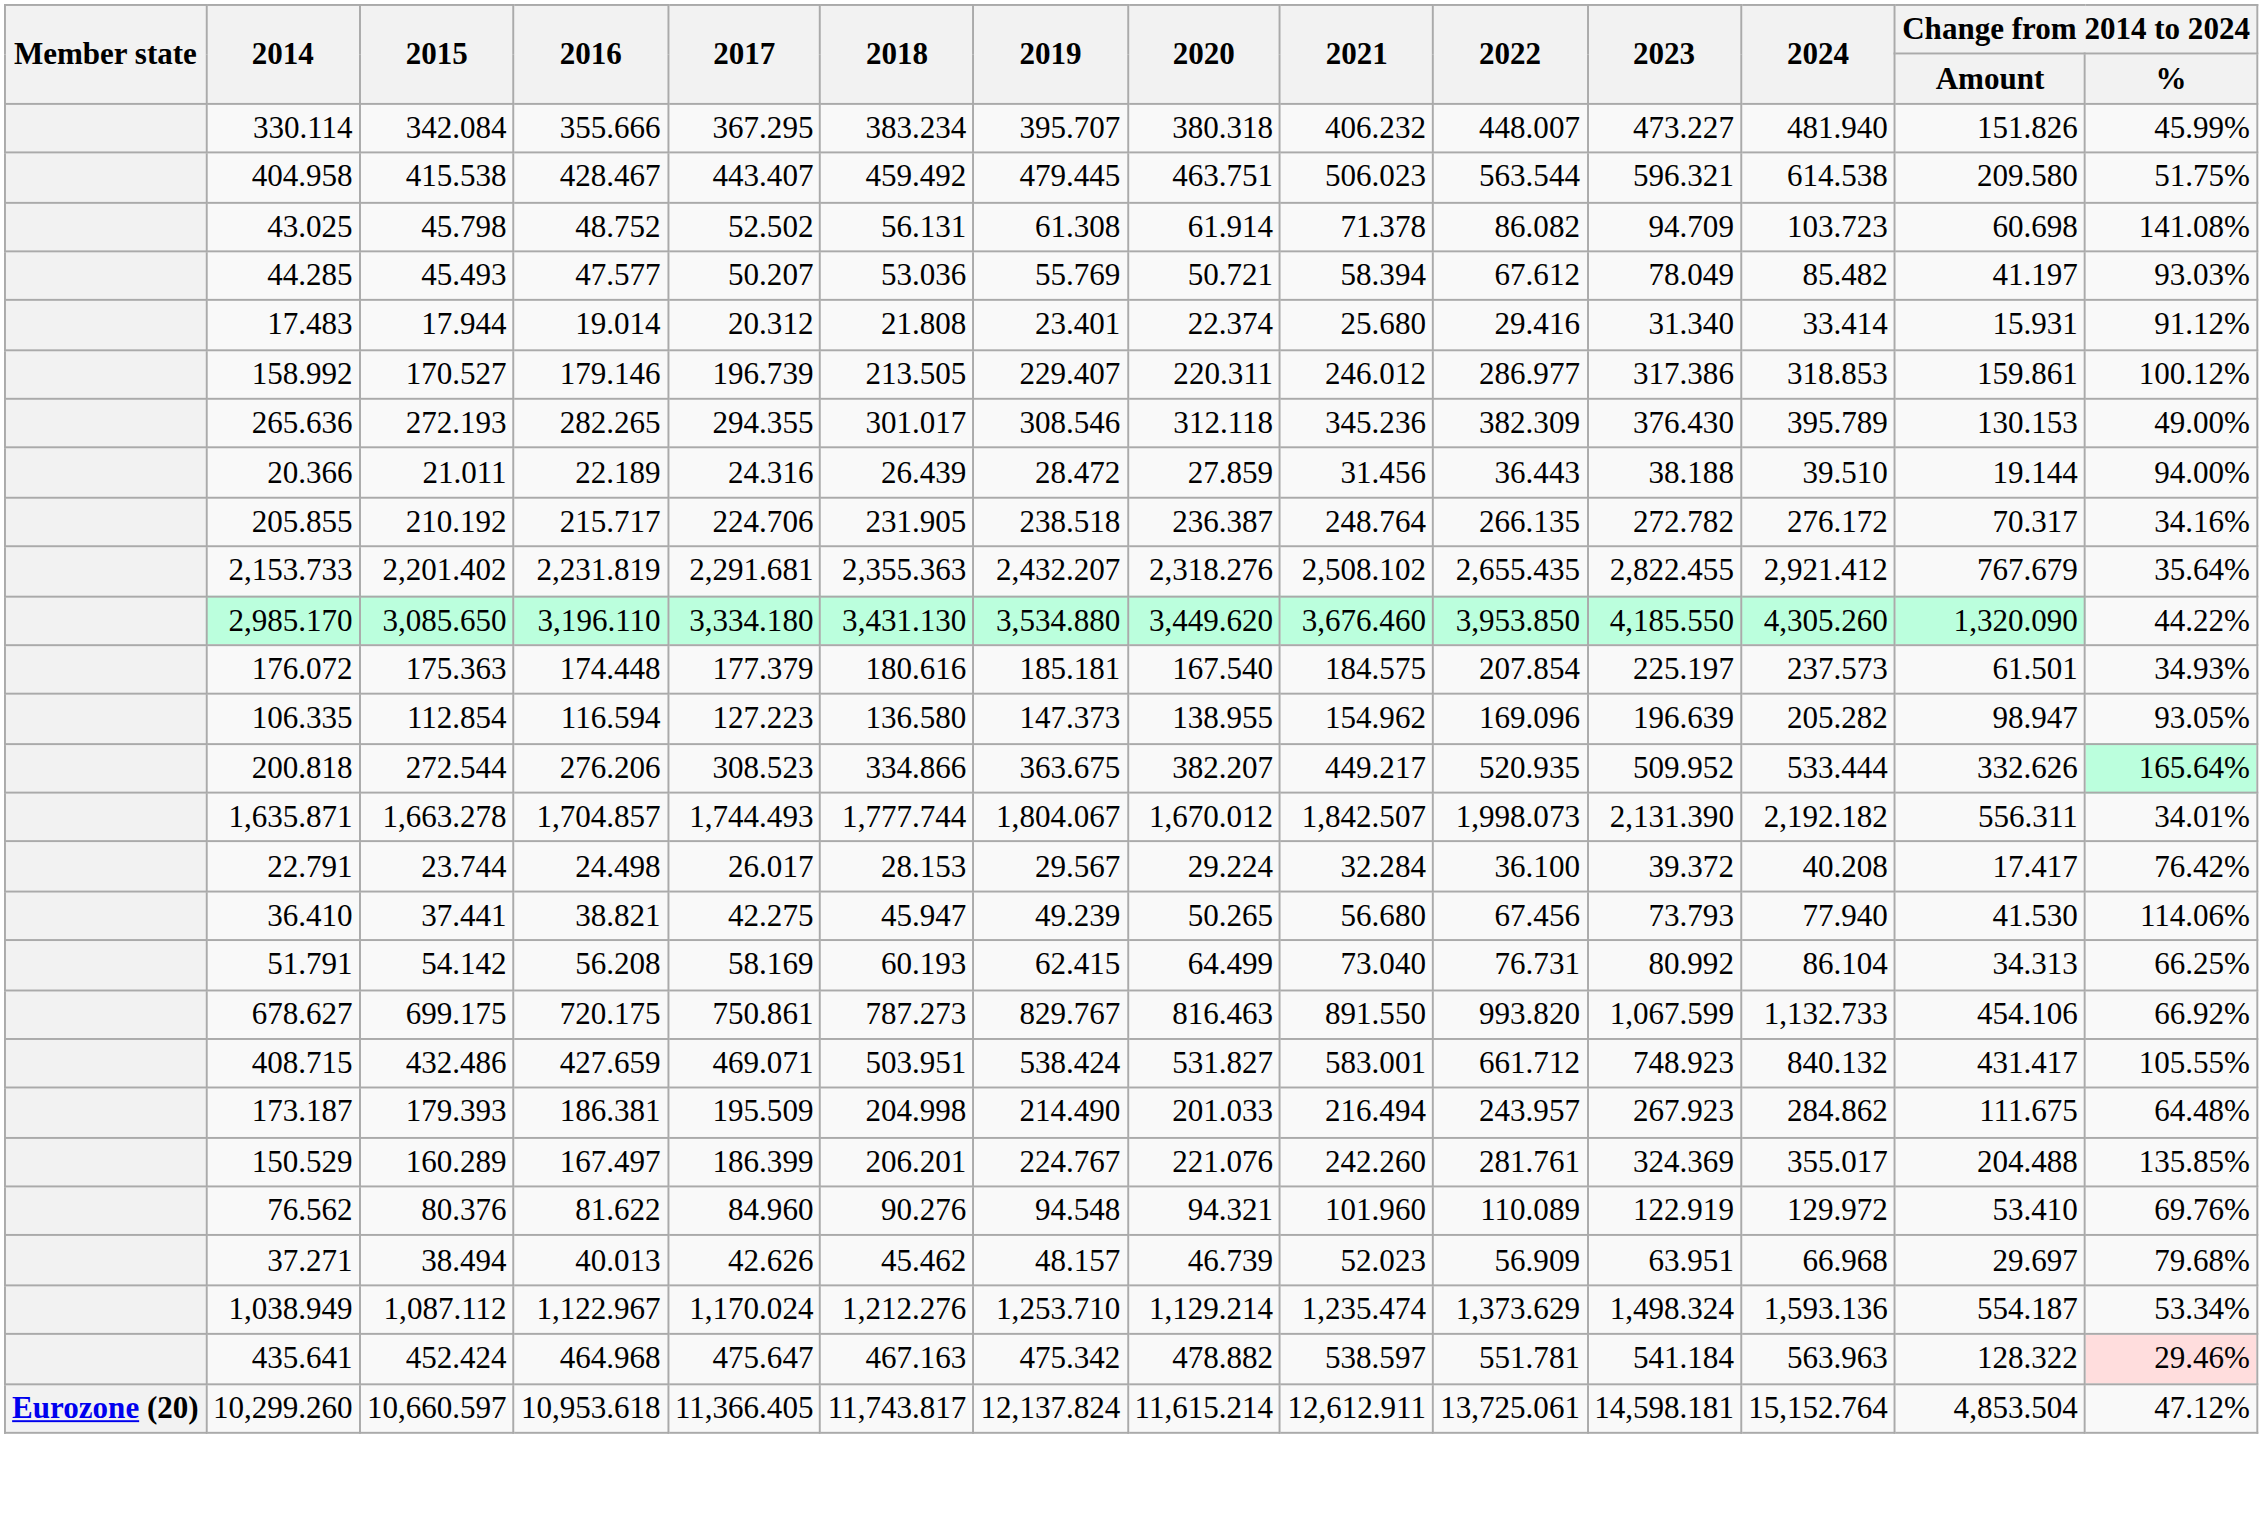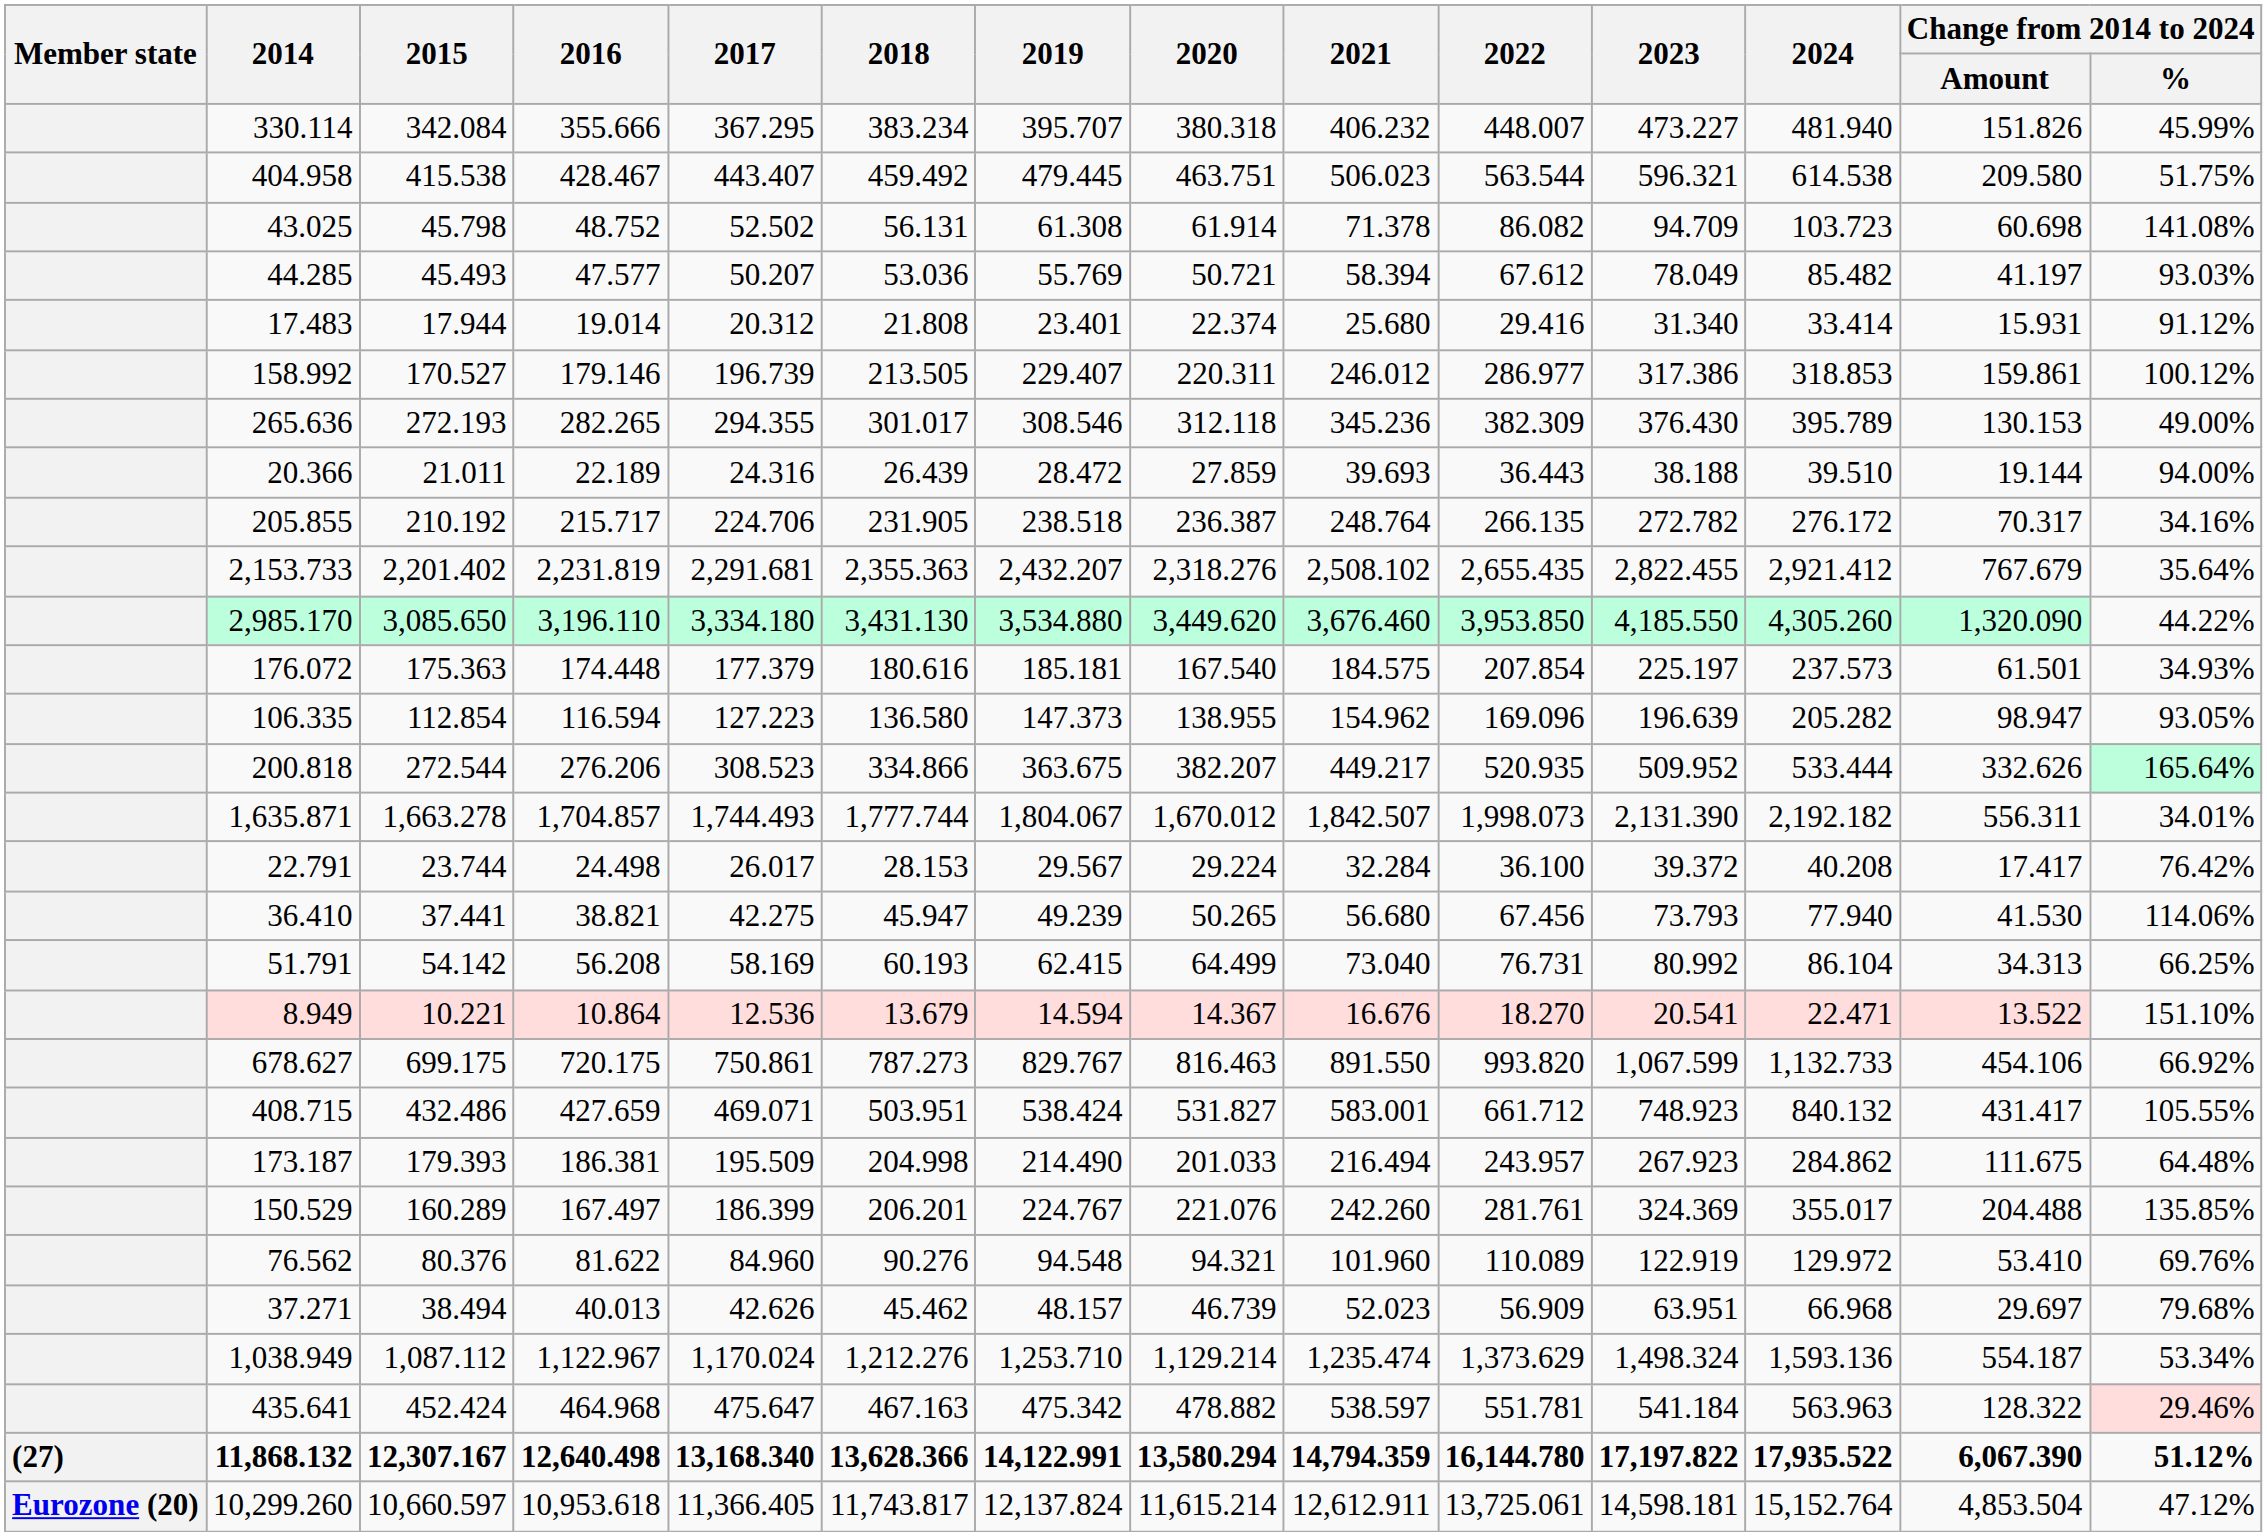 <table class="wikitable sortable" style="text-align: right">
 <tr>
 <th rowspan=2>Member state</th>
 <th data-sort-type="number" rowspan=2>2014</th>
 <th data-sort-type="number" rowspan=2>2015</th>
 <th data-sort-type="number" rowspan=2>2016</th>
 <th data-sort-type="number" rowspan=2>2017</th>
 <th data-sort-type="number" rowspan=2>2018</th>
 <th data-sort-type="number" rowspan=2>2019</th>
 <th data-sort-type="number" rowspan=2>2020</th>
 <th data-sort-type="number" rowspan=2>2021</th>
 <th data-sort-type="number" rowspan=2>2022</th>
 <th data-sort-type="number" rowspan=2>2023</th>
 <th data-sort-type="number" rowspan=2>2024</th>
 <th colspan=2>Change from 2014 to 2024</th>
 </tr>
 <tr>
 <th data-sort-type="number">Amount</th>
 <th data-sort-type="number">%</th>
 </tr>
 <tr>
 <th style="text-align:left;"></th>
 <td>330.114</td>
 <td>342.084</td>
 <td>355.666</td>
 <td>367.295</td>
 <td>383.234</td>
 <td>395.707</td>
 <td>380.318</td>
 <td>406.232</td>
 <td>448.007</td>
 <td>473.227</td>
 <td>481.940</td>
 <td>151.826</td>
 <td>45.99%</td>
 </tr>
 <tr>
 <th style="text-align:left;"></th>
 <td>404.958</td>
 <td>415.538</td>
 <td>428.467</td>
 <td>443.407</td>
 <td>459.492</td>
 <td>479.445</td>
 <td>463.751</td>
 <td>506.023</td>
 <td>563.544</td>
 <td>596.321</td>
 <td>614.538</td>
 <td>209.580</td>
 <td>51.75%</td>
 </tr>
 <tr>
 <th style="text-align:left;"></th>
 <td>43.025</td>
 <td>45.798</td>
 <td>48.752</td>
 <td>52.502</td>
 <td>56.131</td>
 <td>61.308</td>
 <td>61.914</td>
 <td>71.378</td>
 <td>86.082</td>
 <td>94.709</td>
 <td>103.723</td>
 <td>60.698</td>
 <td>141.08%</td>
 </tr>
 <tr>
 <th style="text-align:left;"></th>
 <td>44.285</td>
 <td>45.493</td>
 <td>47.577</td>
 <td>50.207</td>
 <td>53.036</td>
 <td>55.769</td>
 <td>50.721</td>
 <td>58.394</td>
 <td>67.612</td>
 <td>78.049</td>
 <td>85.482</td>
 <td>41.197</td>
 <td>93.03%</td>
 </tr>
 <tr>
 <th style="text-align:left;"></th>
 <td>17.483</td>
 <td>17.944</td>
 <td>19.014</td>
 <td>20.312</td>
 <td>21.808</td>
 <td>23.401</td>
 <td>22.374</td>
 <td>25.680</td>
 <td>29.416</td>
 <td>31.340</td>
 <td>33.414</td>
 <td>15.931</td>
 <td>91.12%</td>
 </tr>
 <tr>
 <th style="text-align:left;"></th>
 <td>158.992</td>
 <td>170.527</td>
 <td>179.146</td>
 <td>196.739</td>
 <td>213.505</td>
 <td>229.407</td>
 <td>220.311</td>
 <td>246.012</td>
 <td>286.977</td>
 <td>317.386</td>
 <td>318.853</td>
 <td>159.861</td>
 <td>100.12%</td>
 </tr>
 <tr>
 <th style="text-align:left;"></th>
 <td>265.636</td>
 <td>272.193</td>
 <td>282.265</td>
 <td>294.355</td>
 <td>301.017</td>
 <td>308.546</td>
 <td>312.118</td>
 <td>345.236</td>
 <td>382.309</td>
 <td>376.430</td>
 <td>395.789</td>
 <td>130.153</td>
 <td>49.00%</td>
 </tr>
 <tr>
 <th style="text-align:left;"></th>
 <td>20.366</td>
 <td>21.011</td>
 <td>22.189</td>
 <td>24.316</td>
 <td>26.439</td>
 <td>28.472</td>
 <td>27.859</td>
-<td>31.456</td>
+<td>39.693</td>
 <td>36.443</td>
 <td>38.188</td>
 <td>39.510</td>
 <td>19.144</td>
 <td>94.00%</td>
 </tr>
 <tr>
 <th style="text-align:left;"></th>
 <td>205.855</td>
 <td>210.192</td>
 <td>215.717</td>
 <td>224.706</td>
 <td>231.905</td>
 <td>238.518</td>
 <td>236.387</td>
 <td>248.764</td>
 <td>266.135</td>
 <td>272.782</td>
 <td>276.172</td>
 <td>70.317</td>
 <td>34.16%</td>
 </tr>
 <tr>
 <th style="text-align:left;"></th>
 <td>2,153.733</td>
 <td>2,201.402</td>
 <td>2,231.819</td>
 <td>2,291.681</td>
 <td>2,355.363</td>
 <td>2,432.207</td>
 <td>2,318.276</td>
 <td>2,508.102</td>
 <td>2,655.435</td>
 <td>2,822.455</td>
 <td>2,921.412</td>
 <td>767.679</td>
 <td>35.64%</td>
 </tr>
 <tr>
 <th style="text-align:left;"></th>
 <td bgcolor=#BBFFDD>2,985.170</td>
 <td bgcolor=#BBFFDD>3,085.650</td>
 <td bgcolor=#BBFFDD>3,196.110</td>
 <td bgcolor=#BBFFDD>3,334.180</td>
 <td bgcolor=#BBFFDD>3,431.130</td>
 <td bgcolor=#BBFFDD>3,534.880</td>
 <td bgcolor=#BBFFDD>3,449.620</td>
 <td bgcolor=#BBFFDD>3,676.460</td>
 <td bgcolor=#BBFFDD>3,953.850</td>
 <td bgcolor=#BBFFDD>4,185.550</td>
 <td bgcolor=#BBFFDD>4,305.260</td>
 <td bgcolor=#BBFFDD>1,320.090</td>
 <td>44.22%</td>
 </tr>
 <tr>
 <th style="text-align:left;"></th>
 <td>176.072</td>
 <td>175.363</td>
 <td>174.448</td>
 <td>177.379</td>
 <td>180.616</td>
 <td>185.181</td>
 <td>167.540</td>
 <td>184.575</td>
 <td>207.854</td>
 <td>225.197</td>
 <td>237.573</td>
 <td>61.501</td>
 <td>34.93%</td>
 </tr>
 <tr>
 <th style="text-align:left;"></th>
 <td>106.335</td>
 <td>112.854</td>
 <td>116.594</td>
 <td>127.223</td>
 <td>136.580</td>
 <td>147.373</td>
 <td>138.955</td>
 <td>154.962</td>
 <td>169.096</td>
 <td>196.639</td>
 <td>205.282</td>
 <td>98.947</td>
 <td>93.05%</td>
 </tr>
 <tr>
 <th style="text-align:left;"></th>
 <td>200.818</td>
 <td>272.544</td>
 <td>276.206</td>
 <td>308.523</td>
 <td>334.866</td>
 <td>363.675</td>
 <td>382.207</td>
 <td>449.217</td>
 <td>520.935</td>
 <td>509.952</td>
 <td>533.444</td>
 <td>332.626</td>
 <td bgcolor=#BBFFDD>165.64%</td>
 </tr>
 <tr>
 <th style="text-align:left;"></th>
 <td>1,635.871</td>
 <td>1,663.278</td>
 <td>1,704.857</td>
 <td>1,744.493</td>
 <td>1,777.744</td>
 <td>1,804.067</td>
 <td>1,670.012</td>
 <td>1,842.507</td>
 <td>1,998.073</td>
 <td>2,131.390</td>
 <td>2,192.182</td>
 <td>556.311</td>
 <td>34.01%</td>
 </tr>
 <tr>
 <th style="text-align:left;"></th>
 <td>22.791</td>
 <td>23.744</td>
 <td>24.498</td>
 <td>26.017</td>
 <td>28.153</td>
 <td>29.567</td>
 <td>29.224</td>
 <td>32.284</td>
 <td>36.100</td>
 <td>39.372</td>
 <td>40.208</td>
 <td>17.417</td>
 <td>76.42%</td>
 </tr>
 <tr>
 <th style="text-align:left;"></th>
 <td>36.410</td>
 <td>37.441</td>
 <td>38.821</td>
 <td>42.275</td>
 <td>45.947</td>
 <td>49.239</td>
 <td>50.265</td>
 <td>56.680</td>
 <td>67.456</td>
 <td>73.793</td>
 <td>77.940</td>
 <td>41.530</td>
 <td>114.06%</td>
 </tr>
 <tr>
 <th style="text-align:left;"></th>
 <td>51.791</td>
 <td>54.142</td>
 <td>56.208</td>
 <td>58.169</td>
 <td>60.193</td>
 <td>62.415</td>
 <td>64.499</td>
 <td>73.040</td>
 <td>76.731</td>
 <td>80.992</td>
 <td>86.104</td>
 <td>34.313</td>
 <td>66.25%</td>
 </tr>
 <tr>
 <th style="text-align:left;"></th>
+<td bgcolor=#FFDDDD>8.949</td>
+<td bgcolor=#FFDDDD>10.221</td>
+<td bgcolor=#FFDDDD>10.864</td>
+<td bgcolor=#FFDDDD>12.536</td>
+<td bgcolor=#FFDDDD>13.679</td>
+<td bgcolor=#FFDDDD>14.594</td>
+<td bgcolor=#FFDDDD>14.367</td>
+<td bgcolor=#FFDDDD>16.676</td>
+<td bgcolor=#FFDDDD>18.270</td>
+<td bgcolor=#FFDDDD>20.541</td>
+<td bgcolor=#FFDDDD>22.471</td>
+<td bgcolor=#FFDDDD>13.522</td>
+<td>151.10%</td>
+</tr>
+<tr>
+<th style="text-align:left;"></th>
 <td>678.627</td>
 <td>699.175</td>
 <td>720.175</td>
 <td>750.861</td>
 <td>787.273</td>
 <td>829.767</td>
 <td>816.463</td>
 <td>891.550</td>
 <td>993.820</td>
 <td>1,067.599</td>
 <td>1,132.733</td>
 <td>454.106</td>
 <td>66.92%</td>
 </tr>
 <tr>
 <th style="text-align:left;"></th>
 <td>408.715</td>
 <td>432.486</td>
 <td>427.659</td>
 <td>469.071</td>
 <td>503.951</td>
 <td>538.424</td>
 <td>531.827</td>
 <td>583.001</td>
 <td>661.712</td>
 <td>748.923</td>
 <td>840.132</td>
 <td>431.417</td>
 <td>105.55%</td>
 </tr>
 <tr>
 <th style="text-align:left;"></th>
 <td>173.187</td>
 <td>179.393</td>
 <td>186.381</td>
 <td>195.509</td>
 <td>204.998</td>
 <td>214.490</td>
 <td>201.033</td>
 <td>216.494</td>
 <td>243.957</td>
 <td>267.923</td>
 <td>284.862</td>
 <td>111.675</td>
 <td>64.48%</td>
 </tr>
 <tr>
 <th style="text-align:left;"></th>
 <td>150.529</td>
 <td>160.289</td>
 <td>167.497</td>
 <td>186.399</td>
 <td>206.201</td>
 <td>224.767</td>
 <td>221.076</td>
 <td>242.260</td>
 <td>281.761</td>
 <td>324.369</td>
 <td>355.017</td>
 <td>204.488</td>
 <td>135.85%</td>
 </tr>
 <tr>
 <th style="text-align:left;"></th>
 <td>76.562</td>
 <td>80.376</td>
 <td>81.622</td>
 <td>84.960</td>
 <td>90.276</td>
 <td>94.548</td>
 <td>94.321</td>
 <td>101.960</td>
 <td>110.089</td>
 <td>122.919</td>
 <td>129.972</td>
 <td>53.410</td>
 <td>69.76%</td>
 </tr>
 <tr>
 <th style="text-align:left;"></th>
 <td>37.271</td>
 <td>38.494</td>
 <td>40.013</td>
 <td>42.626</td>
 <td>45.462</td>
 <td>48.157</td>
 <td>46.739</td>
 <td>52.023</td>
 <td>56.909</td>
 <td>63.951</td>
 <td>66.968</td>
 <td>29.697</td>
 <td>79.68%</td>
 </tr>
 <tr>
 <th style="text-align:left;"></th>
 <td>1,038.949</td>
 <td>1,087.112</td>
 <td>1,122.967</td>
 <td>1,170.024</td>
 <td>1,212.276</td>
 <td>1,253.710</td>
 <td>1,129.214</td>
 <td>1,235.474</td>
 <td>1,373.629</td>
 <td>1,498.324</td>
 <td>1,593.136</td>
 <td>554.187</td>
 <td>53.34%</td>
 </tr>
 <tr>
 <th style="text-align:left;"></th>
 <td>435.641</td>
 <td>452.424</td>
 <td>464.968</td>
 <td>475.647</td>
 <td>467.163</td>
 <td>475.342</td>
 <td>478.882</td>
 <td>538.597</td>
 <td>551.781</td>
 <td>541.184</td>
 <td>563.963</td>
 <td>128.322</td>
 <td bgcolor=#FFDDDD>29.46%</td>
 </tr>
 <tr class="sortbottom">
+<th style="text-align:left;"> (27)</th>
+<td><strong>11,868.132</strong></td>
+<td><strong>12,307.167</strong></td>
+<td><strong>12,640.498</strong></td>
+<td><strong>13,168.340</strong></td>
+<td><strong>13,628.366</strong></td>
+<td><strong>14,122.991</strong></td>
+<td><strong>13,580.294</strong></td>
+<td><strong>14,794.359</strong></td>
+<td><strong>16,144.780</strong></td>
+<td><strong>17,197.822</strong></td>
+<td><strong>17,935.522</strong></td>
+<td><strong>6,067.390</strong></td>
+<td><strong>51.12%</strong></td>
+</tr>
+<tr class="sortbottom">
 <th style="text-align:left;"><a href='#'>Eurozone</a> (20)</th>
 <td>10,299.260</td>
 <td>10,660.597</td>
 <td>10,953.618</td>
 <td>11,366.405</td>
 <td>11,743.817</td>
 <td>12,137.824</td>
 <td>11,615.214</td>
 <td>12,612.911</td>
 <td>13,725.061</td>
 <td>14,598.181</td>
 <td>15,152.764</td>
 <td>4,853.504</td>
 <td>47.12%</td>
 </tr>
 </table>
